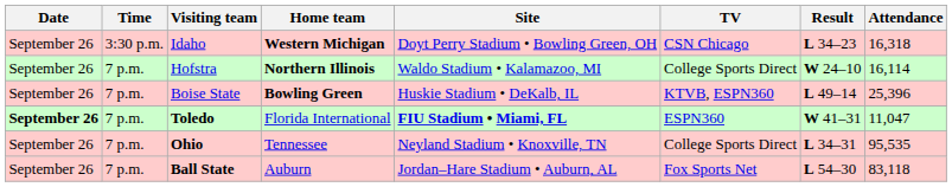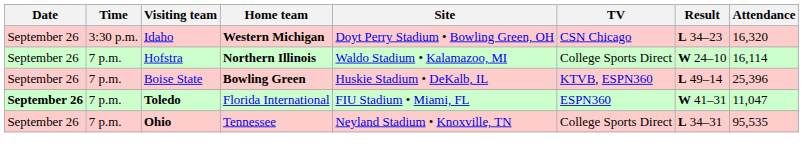 <table class="wikitable" style="font-size:95%;">
 <tr>
 <th>Date</th>
 <th>Time</th>
 <th>Visiting team</th>
 <th>Home team</th>
 <th>Site</th>
 <th>TV</th>
 <th>Result</th>
 <th>Attendance</th>
 </tr>
 <tr style="background:#fcc;">
 <td>September 26</td>
 <td>3:30 p.m.</td>
 <td><a href='#'>Idaho</a></td>
 <td><strong>Western Michigan</strong></td>
 <td><a href='#'>Doyt Perry Stadium</a> • <a href='#'>Bowling Green, OH</a></td>
 <td><a href='#'>CSN Chicago</a></td>
 <td><strong>L</strong> 34–23</td>
-<td>16,318</td>
+<td>16,320</td>
 </tr>
 <tr style="background:#cfc;">
 <td>September 26</td>
 <td>7 p.m.</td>
 <td><a href='#'>Hofstra</a></td>
 <td><strong>Northern Illinois</strong></td>
 <td><a href='#'>Waldo Stadium</a> • <a href='#'>Kalamazoo, MI</a></td>
 <td>College Sports Direct</td>
 <td><strong>W</strong> 24–10</td>
 <td>16,114</td>
 </tr>
 <tr style="background:#fcc;">
 <td>September 26</td>
 <td>7 p.m.</td>
 <td><a href='#'>Boise State</a></td>
 <td><strong>Bowling Green</strong></td>
 <td><a href='#'>Huskie Stadium</a> • <a href='#'>DeKalb, IL</a></td>
 <td><a href='#'>KTVB</a>, <a href='#'>ESPN360</a></td>
 <td><strong>L</strong> 49–14</td>
 <td>25,396</td>
 </tr>
 <tr style="background:#cfc;">
 <td><strong>September 26</strong></td>
 <td>7 p.m.</td>
 <td><strong>Toledo</strong></td>
 <td><a href='#'>Florida International</a></td>
-<td><strong><a href='#'>FIU Stadium</a> • <a href='#'>Miami, FL</a></strong></td>
+<td><a href='#'>FIU Stadium</a> • <a href='#'>Miami, FL</a></td>
 <td><a href='#'>ESPN360</a></td>
 <td><strong>W</strong> 41–31</td>
 <td>11,047</td>
 </tr>
 <tr style="background:#fcc;">
 <td>September 26</td>
 <td>7 p.m.</td>
 <td><strong>Ohio</strong></td>
 <td><a href='#'>Tennessee</a></td>
 <td><a href='#'>Neyland Stadium</a> • <a href='#'>Knoxville, TN</a></td>
 <td>College Sports Direct</td>
 <td><strong>L</strong> 34–31</td>
 <td>95,535</td>
 </tr>
-<tr style="background:#fcc;">
-<td>September 26</td>
-<td>7 p.m.</td>
-<td><strong>Ball State</strong></td>
-<td><a href='#'>Auburn</a></td>
-<td><a href='#'>Jordan–Hare Stadium</a> • <a href='#'>Auburn, AL</a></td>
-<td><a href='#'>Fox Sports Net</a></td>
-<td><strong>L</strong> 54–30</td>
-<td>83,118</td>
-</tr>
 </table>
